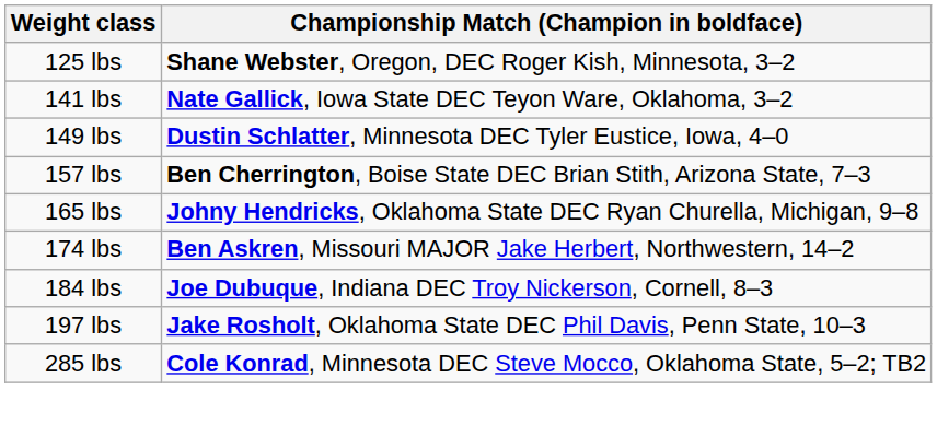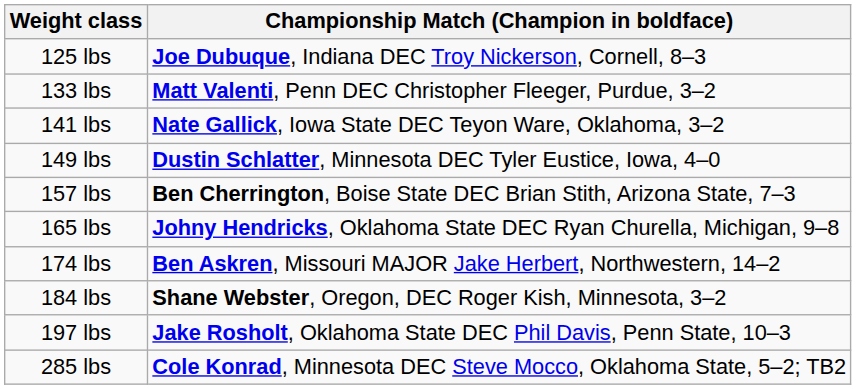 <table class="wikitable" style="text-align:center">
 <tr>
 <th>Weight class</th>
 <th>Championship Match (Champion in boldface)</th>
 </tr>
 <tr>
 <td>125 lbs</td>
-<td align=left><strong>Shane Webster</strong>, Oregon, DEC Roger Kish, Minnesota, 3–2</td>
+<td align=left><strong><a href='#'>Joe Dubuque</a></strong>, Indiana DEC <a href='#'>Troy Nickerson</a>, Cornell, 8–3</td>
+</tr>
+<tr>
+<td>133 lbs</td>
+<td align=left><strong><a href='#'>Matt Valenti</a></strong>, Penn DEC Christopher Fleeger, Purdue, 3–2</td>
 </tr>
 <tr>
 <td>141 lbs</td>
 <td align=left><strong><a href='#'>Nate Gallick</a></strong>, Iowa State DEC Teyon Ware, <span>Oklahoma, 3–2</span></td>
 </tr>
 <tr>
 <td>149 lbs</td>
 <td align=left><strong><a href='#'>Dustin Schlatter</a></strong>, Minnesota DEC Tyler Eustice, Iowa, 4–0</td>
 </tr>
 <tr>
 <td>157 lbs</td>
 <td align=left><strong>Ben Cherrington</strong>, Boise State DEC Brian Stith, Arizona State, 7–3</td>
 </tr>
 <tr>
 <td>165 lbs</td>
 <td align=left><strong><a href='#'>Johny Hendricks</a></strong>, Oklahoma State DEC Ryan Churella, Michigan, 9–8</td>
 </tr>
 <tr>
 <td>174 lbs</td>
 <td align=left><strong><a href='#'>Ben Askren</a></strong>, Missouri MAJOR <a href='#'>Jake Herbert</a>, Northwestern, 14–2</td>
 </tr>
 <tr>
 <td>184 lbs</td>
-<td align=left><strong><a href='#'>Joe Dubuque</a></strong>, Indiana DEC <a href='#'>Troy Nickerson</a>, Cornell, 8–3</td>
+<td align=left><strong>Shane Webster</strong>, Oregon, DEC Roger Kish, Minnesota, 3–2</td>
 </tr>
 <tr>
 <td>197 lbs</td>
 <td align=left><strong><a href='#'>Jake Rosholt</a></strong>, Oklahoma State DEC <a href='#'>Phil Davis</a>, Penn State, 10–3</td>
 </tr>
 <tr>
 <td>285 lbs</td>
 <td align=left><strong><a href='#'>Cole Konrad</a></strong>, Minnesota DEC <a href='#'>Steve Mocco</a>, Oklahoma State, 5–2; TB2</td>
 </tr>
 </table>
